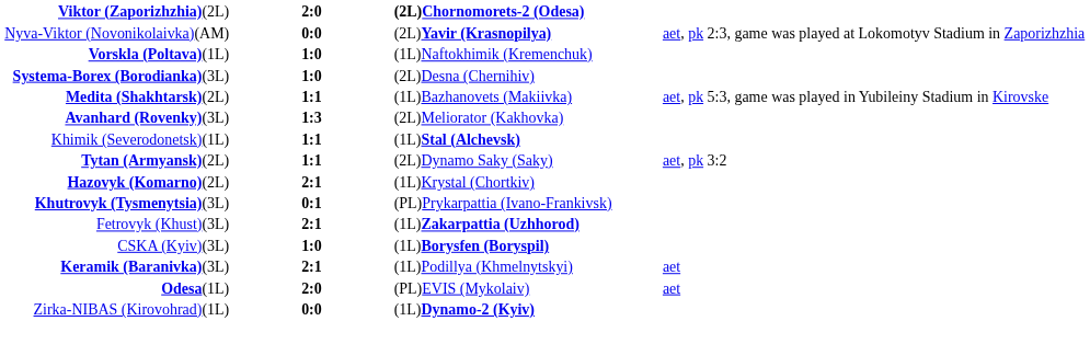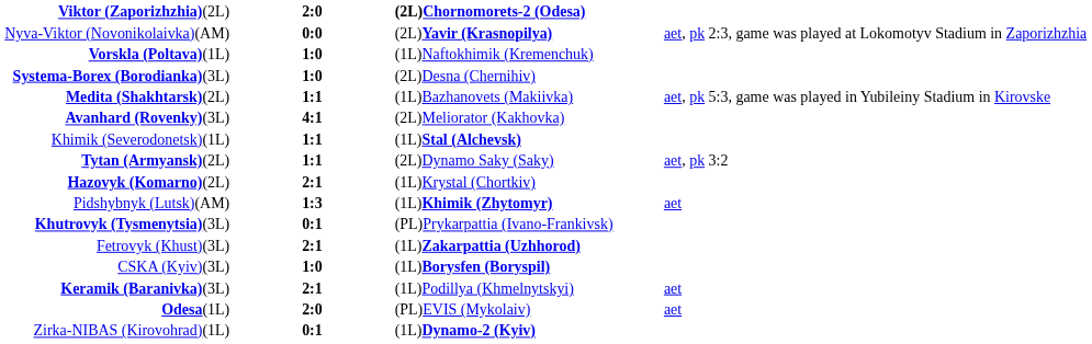 <table width=100% cellspacing=1>
 <tr>
 <th width=20%></th>
 <th width=12%></th>
 <th width=20%></th>
 <th></th>
 </tr>
 <tr style=font-size:90%>
 <td align=right><strong><a href='#'>Viktor (Zaporizhzhia)</a></strong>(2L)</td>
 <td align=center><strong>2:0</strong></td>
 <td><strong>(2L)<a href='#'>Chornomorets-2 (Odesa)</a></strong></td>
 </tr>
 <tr style=font-size:90%>
 <td align=right><a href='#'>Nyva-Viktor (Novonikolaivka)</a>(AM)</td>
 <td align=center><strong>0:0</strong></td>
 <td>(2L)<strong><a href='#'>Yavir (Krasnopilya)</a></strong></td>
 <td><a href='#'>aet</a>, <a href='#'>pk</a> 2:3, game was played at Lokomotyv Stadium in <a href='#'>Zaporizhzhia</a></td>
 </tr>
 <tr style=font-size:90%>
 <td align=right><strong><a href='#'>Vorskla (Poltava)</a></strong>(1L)</td>
 <td align=center><strong>1:0</strong></td>
 <td>(1L)<a href='#'>Naftokhimik (Kremenchuk)</a></td>
 <td></td>
 </tr>
 <tr style=font-size:90%>
 <td align=right><strong><a href='#'>Systema-Borex (Borodianka)</a></strong>(3L)</td>
 <td align=center><strong>1:0</strong></td>
 <td>(2L)<a href='#'>Desna (Chernihiv)</a></td>
 </tr>
 <tr style=font-size:90%>
 <td align=right><strong><a href='#'>Medita (Shakhtarsk)</a></strong>(2L)</td>
 <td align=center><strong>1:1</strong></td>
 <td>(1L)<a href='#'>Bazhanovets (Makiivka)</a></td>
 <td><a href='#'>aet</a>, <a href='#'>pk</a> 5:3, game was played in Yubileiny Stadium in <a href='#'>Kirovske</a></td>
 </tr>
 <tr style=font-size:90%>
 <td align=right><strong><a href='#'>Avanhard (Rovenky)</a></strong>(3L)</td>
-<td align=center><strong>1:3</strong></td>
+<td align=center><strong>4:1</strong></td>
 <td>(2L)<a href='#'>Meliorator (Kakhovka)</a></td>
 <td></td>
 </tr>
 <tr style=font-size:90%>
 <td align=right><a href='#'>Khimik (Severodonetsk)</a>(1L)</td>
 <td align=center><strong>1:1</strong></td>
 <td>(1L)<strong><a href='#'>Stal (Alchevsk)</a></strong></td>
 <td></td>
 </tr>
 <tr style=font-size:90%>
 <td align=right><strong><a href='#'>Tytan (Armyansk)</a></strong>(2L)</td>
 <td align=center><strong>1:1</strong></td>
 <td>(2L)<a href='#'>Dynamo Saky (Saky)</a></td>
 <td><a href='#'>aet</a>, <a href='#'>pk</a> 3:2</td>
 </tr>
 <tr style=font-size:90%>
 <td align=right><strong><a href='#'>Hazovyk (Komarno)</a></strong>(2L)</td>
 <td align=center><strong>2:1</strong></td>
 <td>(1L)<a href='#'>Krystal (Chortkiv)</a></td>
 <td></td>
+</tr>
+<tr style=font-size:90%>
+<td align=right><a href='#'>Pidshybnyk (Lutsk)</a>(AM)</td>
+<td align=center><strong>1:3</strong></td>
+<td>(1L)<strong><a href='#'>Khimik (Zhytomyr)</a></strong></td>
+<td><a href='#'>aet</a></td>
 </tr>
 <tr style=font-size:90%>
 <td align=right><strong><a href='#'>Khutrovyk (Tysmenytsia)</a></strong>(3L)</td>
 <td align=center><strong>0:1</strong></td>
 <td>(PL)<a href='#'>Prykarpattia (Ivano-Frankivsk)</a></td>
 <td></td>
 </tr>
 <tr style=font-size:90%>
 <td align=right><a href='#'>Fetrovyk (Khust)</a>(3L)</td>
 <td align=center><strong>2:1</strong></td>
 <td>(1L)<strong><a href='#'>Zakarpattia (Uzhhorod)</a></strong></td>
 <td></td>
 </tr>
 <tr style=font-size:90%>
 <td align=right><a href='#'>CSKA (Kyiv)</a>(3L)</td>
 <td align=center><strong>1:0</strong></td>
 <td>(1L)<strong><a href='#'>Borysfen (Boryspil)</a></strong></td>
 <td></td>
 </tr>
 <tr style=font-size:90%>
 <td align=right><strong><a href='#'>Keramik (Baranivka)</a></strong>(3L)</td>
 <td align=center><strong>2:1</strong></td>
 <td>(1L)<a href='#'>Podillya (Khmelnytskyi)</a></td>
 <td><a href='#'>aet</a></td>
 </tr>
 <tr style=font-size:90%>
 <td align=right><strong><a href='#'>Odesa</a></strong>(1L)</td>
 <td align=center><strong>2:0</strong></td>
 <td>(PL)<a href='#'>EVIS (Mykolaiv)</a></td>
 <td><a href='#'>aet</a></td>
 </tr>
 <tr style=font-size:90%>
 <td align=right><a href='#'>Zirka-NIBAS (Kirovohrad)</a>(1L)</td>
-<td align=center><strong>0:0</strong></td>
+<td align=center><strong>0:1</strong></td>
 <td>(1L)<strong><a href='#'>Dynamo-2 (Kyiv)</a></strong></td>
 </tr>
 </table>
